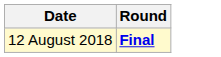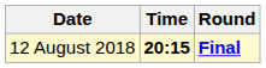 <table class="wikitable">
 <tr>
 <th>Date</th>
+<th>Time</th>
 <th>Round</th>
 </tr>
 <tr style=background:lemonchiffon>
 <td>12 August 2018</td>
+<td><strong>20:15</strong></td>
 <td><strong><a href='#'>Final</a></strong></td>
 </tr>
 </table>
